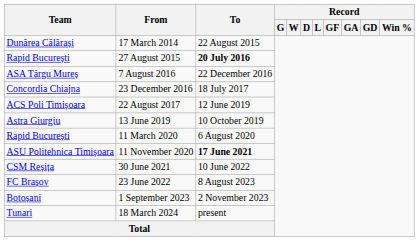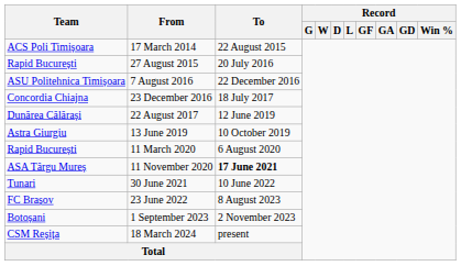 <table class="wikitable" style="text-align: center">
 <tr>
 <th rowspan=2>Team</th>
 <th rowspan=2>From</th>
 <th rowspan=2>To</th>
 <th colspan=8>Record</th>
 </tr>
 <tr>
 <th>G</th>
 <th>W</th>
 <th>D</th>
 <th>L</th>
 <th>GF</th>
 <th>GA</th>
 <th>GD</th>
 <th>Win %</th>
 </tr>
 <tr>
-<td align=left> <a href='#'>Dunărea Călărași</a></td>
+<td align=left> <a href='#'>ACS Poli Timișoara</a></td>
 <td align=left>17 March 2014</td>
 <td align=left>22 August 2015<br></td>
 </tr>
 <tr>
 <td align=left> <a href='#'>Rapid București</a></td>
 <td align=left>27 August 2015</td>
-<td align=left><strong>20 July 2016<br></strong></td>
+<td align=left>20 July 2016<br></td>
 </tr>
 <tr>
-<td align=left> <a href='#'>ASA Târgu Mureș</a></td>
+<td align=left> <a href='#'>ASU Politehnica Timișoara</a></td>
 <td align=left>7 August 2016</td>
 <td align=left>22 December 2016<br></td>
 </tr>
 <tr>
 <td align=left> <a href='#'>Concordia Chiajna</a></td>
 <td align=left>23 December 2016</td>
 <td align=left>18 July 2017<br></td>
 </tr>
 <tr>
-<td align=left> <a href='#'>ACS Poli Timișoara</a></td>
+<td align=left> <a href='#'>Dunărea Călărași</a></td>
 <td align=left>22 August 2017</td>
 <td align=left>12 June 2019<br></td>
 </tr>
 <tr>
 <td align=left> <a href='#'>Astra Giurgiu</a></td>
 <td align=left>13 June 2019</td>
 <td align=left>10 October 2019<br></td>
 </tr>
 <tr>
 <td align=left> <a href='#'>Rapid București</a></td>
 <td align=left>11 March 2020</td>
 <td align=left>6 August 2020<br></td>
 </tr>
 <tr>
-<td align=left> <a href='#'>ASU Politehnica Timișoara</a></td>
+<td align=left> <a href='#'>ASA Târgu Mureș</a></td>
 <td align=left>11 November 2020</td>
 <td align=left><strong>17 June 2021<br></strong></td>
 </tr>
 <tr>
-<td align=left> <a href='#'>CSM Reșița</a></td>
+<td align=left> <a href='#'>Tunari</a></td>
 <td align=left>30 June 2021</td>
 <td align=left>10 June 2022<br></td>
 </tr>
 <tr>
 <td align=left> <a href='#'>FC Brașov</a></td>
 <td align=left>23 June 2022</td>
 <td align=left>8 August 2023<br></td>
 </tr>
 <tr>
 <td align=left> <a href='#'>Botoșani</a></td>
 <td align=left>1 September 2023</td>
 <td align=left>2 November 2023<br></td>
 </tr>
 <tr>
-<td align=left> <a href='#'>Tunari</a></td>
+<td align=left> <a href='#'>CSM Reșița</a></td>
 <td align=left>18 March 2024</td>
 <td align=left>present<br></td>
 </tr>
 <tr>
 <th colspan="3">Total<br></th>
 </tr>
 </table>
